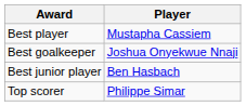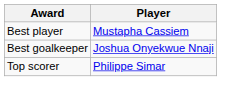 <table class="wikitable">
 <tr>
 <th>Award</th>
 <th>Player</th>
 </tr>
 <tr>
 <td>Best player</td>
 <td> <a href='#'>Mustapha Cassiem</a></td>
 </tr>
 <tr>
 <td>Best goalkeeper</td>
 <td> <a href='#'>Joshua Onyekwue Nnaji</a></td>
 </tr>
 <tr>
-<td>Best junior player</td>
-<td> <a href='#'>Ben Hasbach</a></td>
-</tr>
-<tr>
 <td>Top scorer</td>
 <td> <a href='#'>Philippe Simar</a></td>
 </tr>
 </table>
